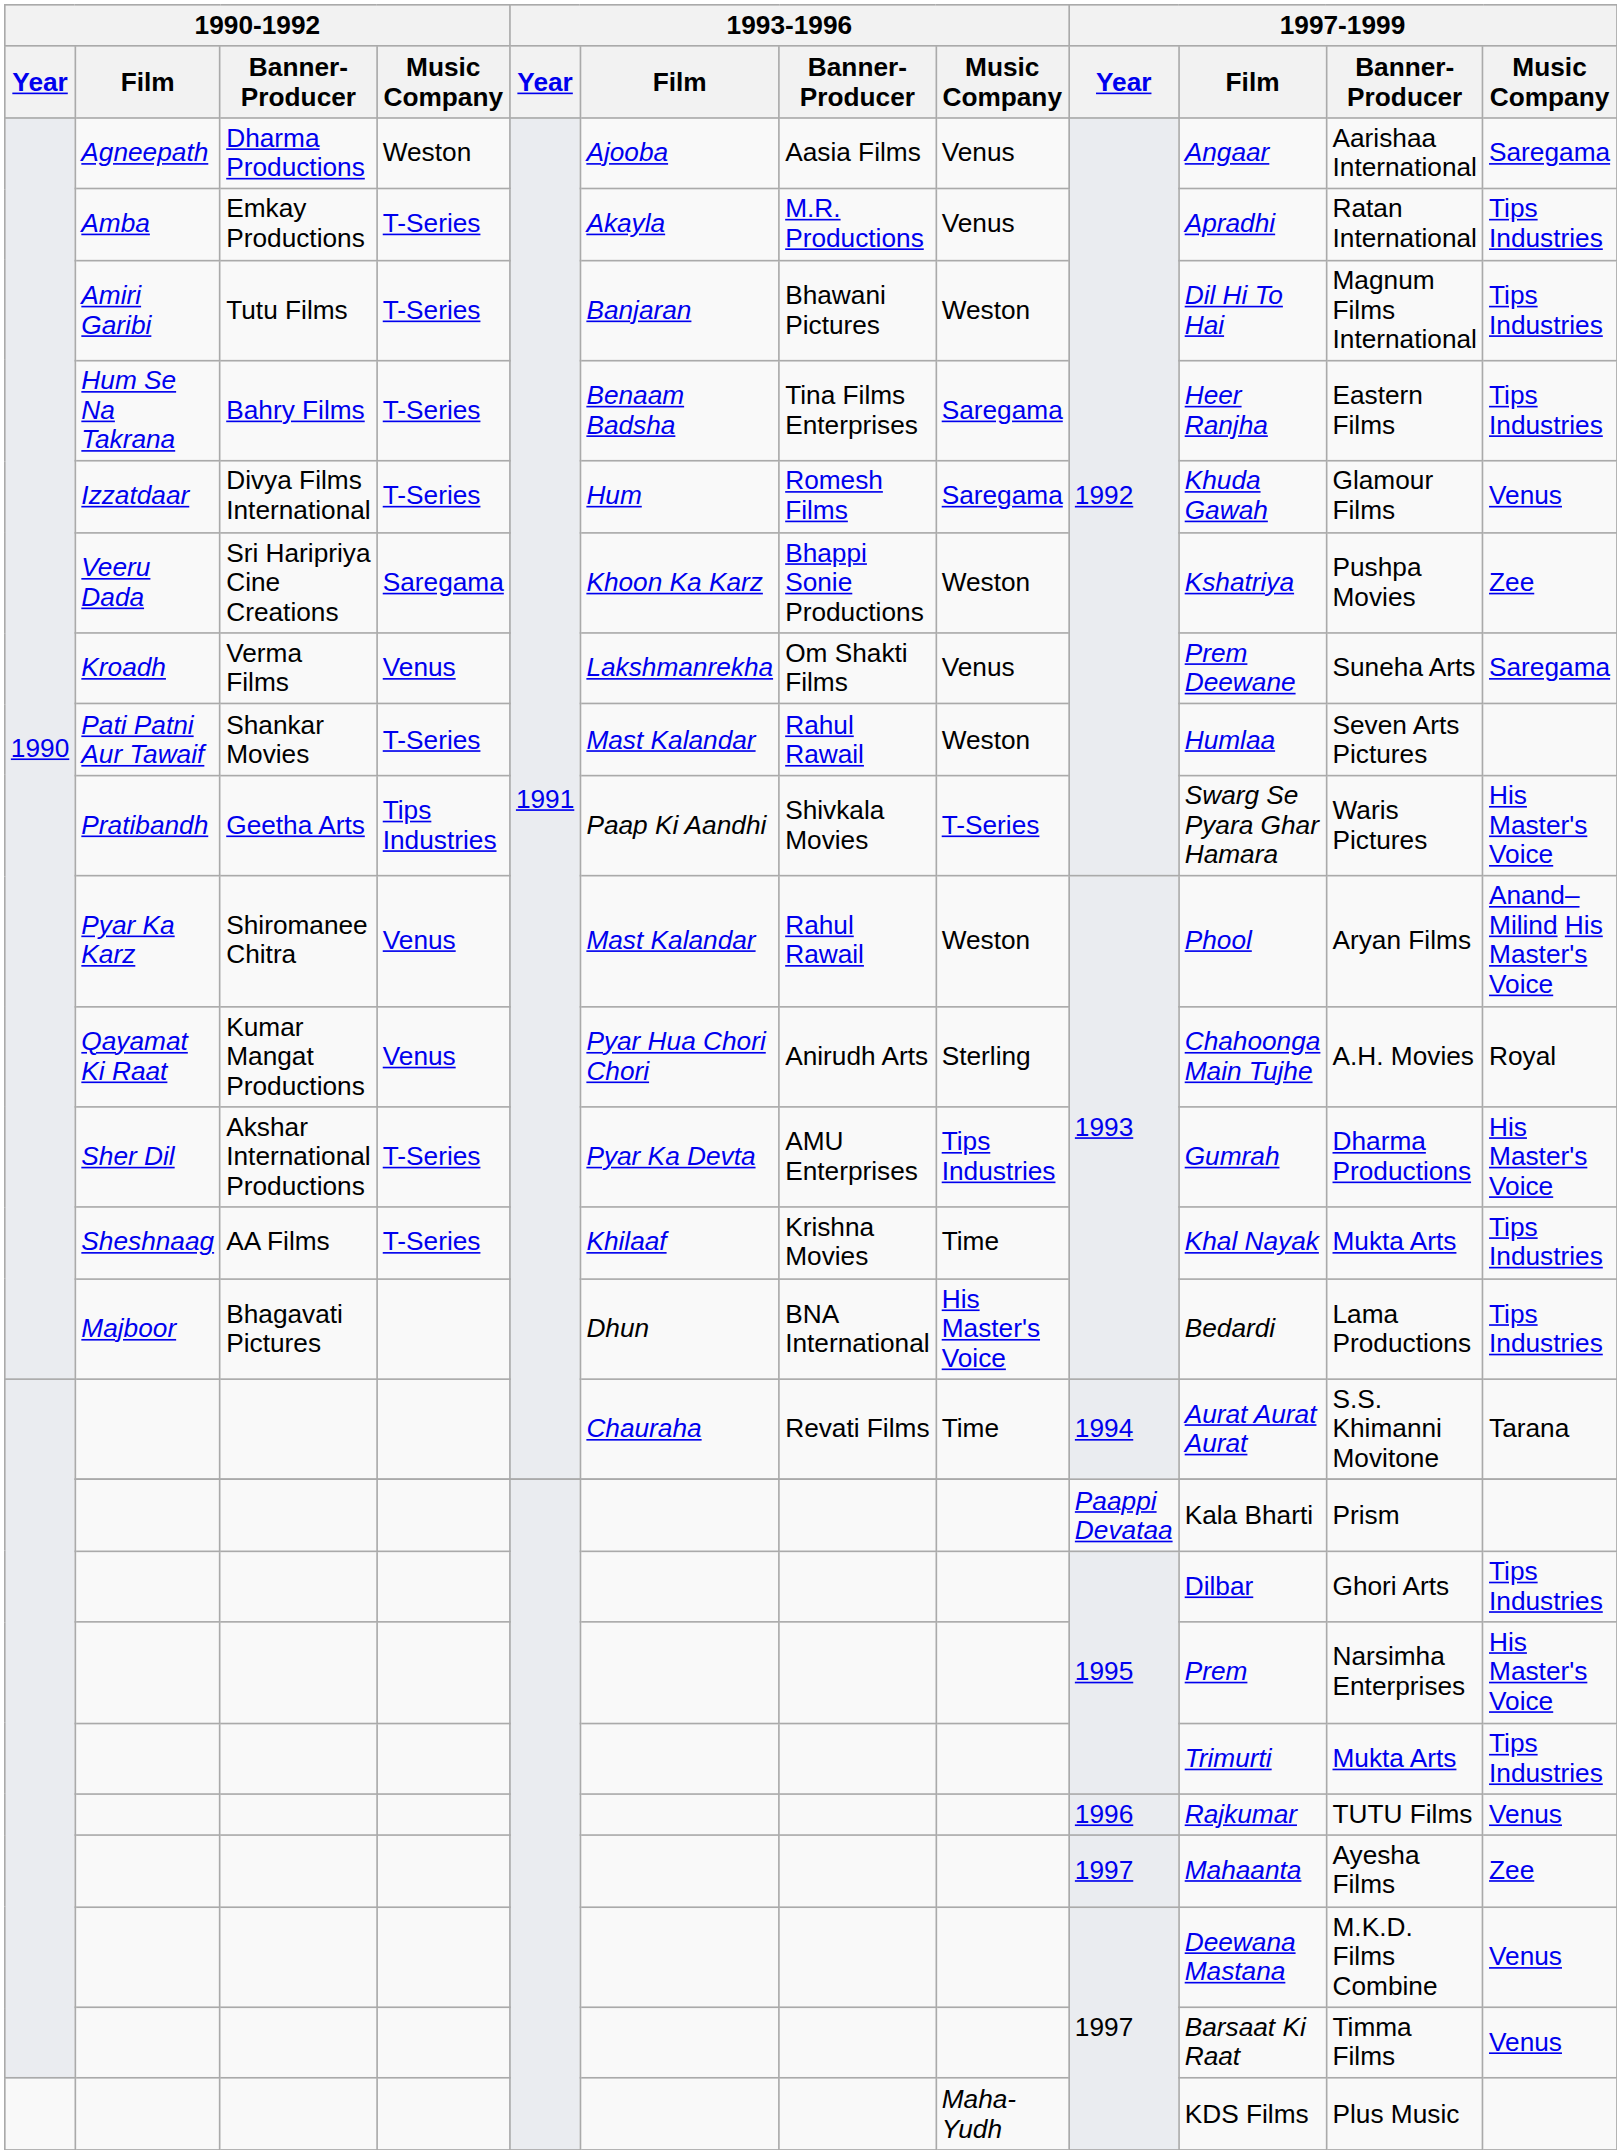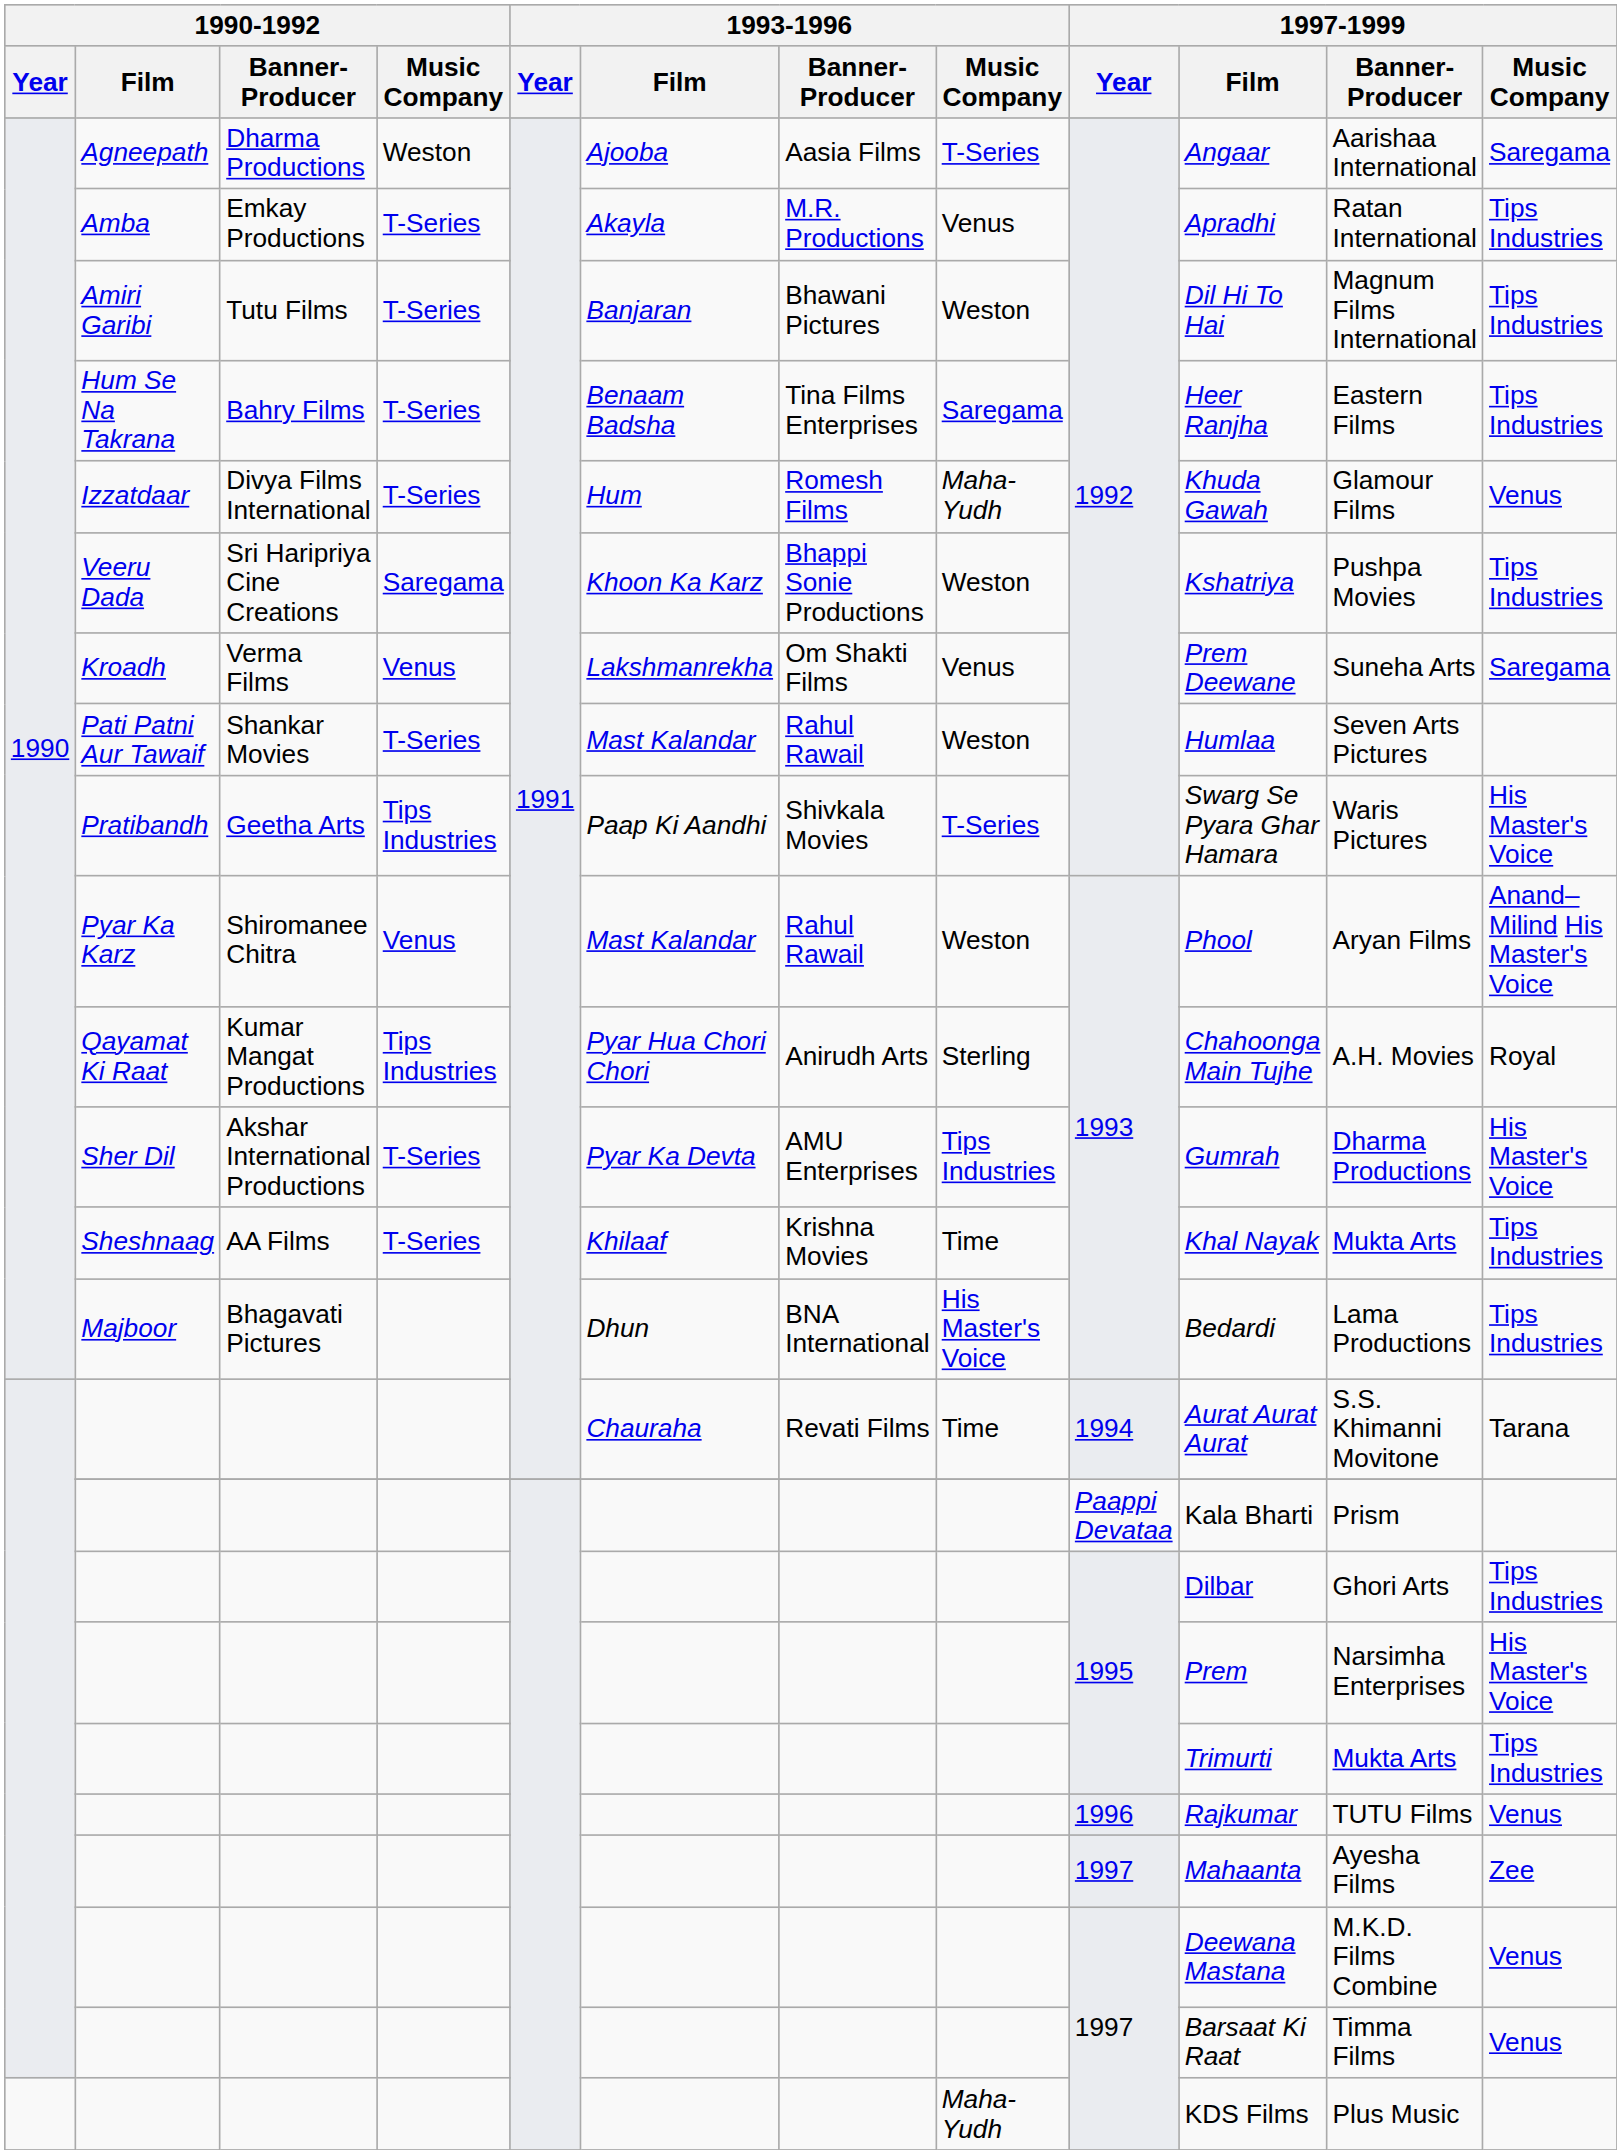 <table class="wikitable">
 <tr>
 <th colspan="4">1990-1992</th>
 <th colspan="4">1993-1996</th>
 <th colspan="4">1997-1999</th>
 </tr>
 <tr>
 <th style=max-width:2em><a href='#'>Year</a></th>
 <th>Film</th>
 <th>Banner-Producer</th>
 <th>Music Company</th>
 <th style=max-width:2em><a href='#'>Year</a></th>
 <th>Film</th>
 <th>Banner-Producer</th>
 <th>Music Company</th>
 <th style=max-width:2em><a href='#'>Year</a></th>
 <th>Film</th>
 <th>Banner-Producer</th>
 <th>Music Company</th>
 </tr>
 <tr>
 <td rowspan="14" style="background:#EAECF0; color:black;"><a href='#'>1990</a></td>
 <td><em><a href='#'>Agneepath</a></em></td>
 <td><a href='#'>Dharma Productions</a></td>
 <td>Weston</td>
 <td rowspan="15" style="background:#EAECF0; color:black;"><a href='#'>1991</a></td>
 <td><em><a href='#'>Ajooba</a></em></td>
 <td>Aasia Films</td>
-<td>Venus</td>
+<td><a href='#'>T-Series</a></td>
 <td rowspan="9" style="background:#EAECF0; color:black;"><a href='#'>1992</a></td>
 <td><em><a href='#'>Angaar</a></em></td>
 <td>Aarishaa International</td>
 <td><a href='#'>Saregama</a></td>
 </tr>
 <tr>
 <td><em><a href='#'>Amba</a></em></td>
 <td>Emkay Productions</td>
 <td><a href='#'>T-Series</a></td>
 <td><em><a href='#'>Akayla</a></em></td>
 <td><a href='#'>M.R. Productions</a></td>
 <td>Venus</td>
 <td><em><a href='#'>Apradhi</a></em></td>
 <td>Ratan International</td>
 <td><a href='#'>Tips Industries</a></td>
 </tr>
 <tr>
 <td><em><a href='#'>Amiri Garibi</a></em></td>
 <td>Tutu Films</td>
 <td><a href='#'>T-Series</a></td>
 <td><em><a href='#'>Banjaran</a></em></td>
 <td>Bhawani Pictures</td>
 <td>Weston</td>
 <td><em><a href='#'>Dil Hi To Hai</a></em></td>
 <td>Magnum Films International</td>
 <td><a href='#'>Tips Industries</a></td>
 </tr>
 <tr>
 <td><em><a href='#'>Hum Se Na Takrana</a></em></td>
 <td><a href='#'>Bahry Films</a></td>
 <td><a href='#'>T-Series</a></td>
 <td><em><a href='#'>Benaam Badsha</a></em></td>
 <td>Tina Films Enterprises</td>
 <td><a href='#'>Saregama</a></td>
 <td><em><a href='#'>Heer Ranjha</a></em></td>
 <td>Eastern Films</td>
 <td><a href='#'>Tips Industries</a></td>
 </tr>
 <tr>
 <td><em><a href='#'>Izzatdaar</a></em></td>
 <td>Divya Films International</td>
 <td><a href='#'>T-Series</a></td>
 <td><em><a href='#'>Hum</a></em></td>
 <td><a href='#'>Romesh Films</a></td>
-<td><a href='#'>Saregama</a></td>
+<td><em>Maha-Yudh</em></td>
 <td><em><a href='#'>Khuda Gawah</a></em></td>
 <td>Glamour Films</td>
 <td><a href='#'>Venus</a></td>
 </tr>
 <tr>
 <td><em><a href='#'>Veeru Dada</a></em></td>
 <td>Sri Haripriya Cine Creations</td>
 <td><a href='#'>Saregama</a></td>
 <td><em><a href='#'>Khoon Ka Karz</a></em></td>
 <td><a href='#'>Bhappi Sonie</a> Productions</td>
 <td>Weston</td>
 <td><em><a href='#'>Kshatriya</a></em></td>
 <td>Pushpa Movies</td>
-<td><a href='#'>Zee</a></td>
+<td><a href='#'>Tips Industries</a></td>
 </tr>
 <tr>
 <td><em><a href='#'>Kroadh</a></em></td>
 <td>Verma Films</td>
 <td><a href='#'>Venus</a></td>
 <td><em><a href='#'>Lakshmanrekha</a></em></td>
 <td>Om Shakti Films</td>
 <td>Venus</td>
 <td><em><a href='#'>Prem Deewane</a></em></td>
 <td>Suneha Arts</td>
 <td><a href='#'>Saregama</a></td>
 </tr>
 <tr>
 <td><em><a href='#'>Pati Patni Aur Tawaif</a></em></td>
 <td>Shankar Movies</td>
 <td><a href='#'>T-Series</a></td>
 <td><em><a href='#'>Mast Kalandar</a></em></td>
 <td><a href='#'>Rahul Rawail</a></td>
 <td>Weston</td>
 <td><em><a href='#'>Humlaa</a></em></td>
 <td>Seven Arts Pictures</td>
 <td></td>
 </tr>
 <tr>
 <td><em><a href='#'>Pratibandh</a></em></td>
 <td><a href='#'>Geetha Arts</a></td>
 <td><a href='#'>Tips Industries</a></td>
 <td><em>Paap Ki Aandhi</em></td>
 <td>Shivkala Movies</td>
 <td><a href='#'>T-Series</a></td>
 <td><em>Swarg Se Pyara Ghar Hamara</em></td>
 <td>Waris Pictures</td>
 <td><a href='#'>His Master's Voice</a></td>
 </tr>
 <tr>
 <td><em><a href='#'>Pyar Ka Karz</a></em></td>
 <td>Shiromanee Chitra</td>
 <td><a href='#'>Venus</a></td>
 <td><em><a href='#'>Mast Kalandar</a></em></td>
 <td><a href='#'>Rahul Rawail</a></td>
 <td>Weston</td>
 <td rowspan="5" style="background:#EAECF0; color:black;"><a href='#'>1993</a></td>
 <td><em><a href='#'>Phool</a></em></td>
 <td>Aryan Films</td>
 <td><a href='#'>Anand–Milind</a> <a href='#'>His Master's Voice</a></td>
 </tr>
 <tr>
 <td><em><a href='#'>Qayamat Ki Raat</a></em></td>
 <td>Kumar Mangat Productions</td>
-<td><a href='#'>Venus</a></td>
+<td><a href='#'>Tips Industries</a></td>
 <td><em><a href='#'>Pyar Hua Chori Chori</a></em></td>
 <td>Anirudh Arts</td>
 <td>Sterling</td>
 <td><em><a href='#'>Chahoonga Main Tujhe</a></em></td>
 <td>A.H. Movies</td>
 <td>Royal</td>
 </tr>
 <tr>
 <td><em><a href='#'>Sher Dil</a></em></td>
 <td>Akshar International Productions</td>
 <td><a href='#'>T-Series</a></td>
 <td><em><a href='#'>Pyar Ka Devta</a></em></td>
 <td>AMU Enterprises</td>
 <td><a href='#'>Tips Industries</a></td>
 <td><em><a href='#'>Gumrah</a></em></td>
 <td><a href='#'>Dharma Productions</a></td>
 <td><a href='#'>His Master's Voice</a></td>
 </tr>
 <tr>
 <td><em><a href='#'>Sheshnaag</a></em></td>
 <td>AA Films</td>
 <td><a href='#'>T-Series</a></td>
 <td><em><a href='#'>Khilaaf</a></em></td>
 <td>Krishna Movies</td>
 <td>Time</td>
 <td><em><a href='#'>Khal Nayak</a></em></td>
 <td><a href='#'>Mukta Arts</a></td>
 <td><a href='#'>Tips Industries</a></td>
 </tr>
 <tr>
 <td><em><a href='#'>Majboor</a></em></td>
 <td>Bhagavati Pictures</td>
 <td></td>
 <td><em>Dhun</em></td>
 <td>BNA International</td>
 <td><a href='#'>His Master's Voice</a></td>
 <td><em>Bedardi</em></td>
 <td>Lama Productions</td>
 <td><a href='#'>Tips Industries</a></td>
 </tr>
 <tr>
 <td rowspan="10" style="background:#EAECF0; color:black;"></td>
 <td></td>
 <td></td>
 <td></td>
 <td><em><a href='#'>Chauraha</a></em></td>
 <td>Revati Films</td>
 <td>Time</td>
 <td rowspan="2" style="background:#EAECF0; color:black;"><a href='#'>1994</a></td>
 <td><em><a href='#'>Aurat Aurat Aurat</a></em></td>
 <td>S.S. Khimanni Movitone</td>
 <td>Tarana</td>
 </tr>
 <tr>
 </tr>
 <tr>
 <td></td>
 <td></td>
 <td></td>
 <td rowspan="9" style="background:#EAECF0; color:black;"></td>
 <td></td>
 <td></td>
 <td></td>
 <td><em><a href='#'>Paappi Devataa</a></em></td>
 <td>Kala Bharti</td>
 <td>Prism</td>
 <td></td>
 </tr>
 <tr>
 <td></td>
 <td></td>
 <td></td>
 <td></td>
 <td></td>
 <td></td>
 <td rowspan="3" style="background:#EAECF0; color:black;"><a href='#'>1995</a></td>
 <td><a href='#'>Dilbar</a></td>
 <td>Ghori Arts</td>
 <td><a href='#'>Tips Industries</a></td>
 </tr>
 <tr>
 <td></td>
 <td></td>
 <td></td>
 <td></td>
 <td></td>
 <td></td>
 <td><em><a href='#'>Prem</a></em></td>
 <td>Narsimha Enterprises</td>
 <td><a href='#'>His Master's Voice</a></td>
 </tr>
 <tr>
 <td></td>
 <td></td>
 <td></td>
 <td></td>
 <td></td>
 <td></td>
 <td><em><a href='#'>Trimurti</a></em></td>
 <td><a href='#'>Mukta Arts</a></td>
 <td><a href='#'>Tips Industries</a></td>
 </tr>
 <tr>
 <td></td>
 <td></td>
 <td></td>
 <td></td>
 <td></td>
 <td></td>
 <td style="background:#EAECF0; color:black;"><a href='#'>1996</a></td>
 <td><em><a href='#'>Rajkumar</a></em></td>
 <td>TUTU Films</td>
 <td><a href='#'>Venus</a></td>
 </tr>
 <tr>
 <td></td>
 <td></td>
 <td></td>
 <td></td>
 <td></td>
 <td></td>
 <td style="background:#EAECF0; color:black;"><a href='#'>1997</a></td>
 <td><em><a href='#'>Mahaanta</a></em></td>
 <td>Ayesha Films</td>
 <td><a href='#'>Zee</a></td>
 </tr>
 <tr>
 <td></td>
 <td></td>
 <td></td>
 <td></td>
 <td></td>
 <td></td>
 <td rowspan="3" style="background:#EAECF0; color:black;">1997</td>
 <td><em><a href='#'>Deewana Mastana</a></em></td>
 <td>M.K.D. Films Combine</td>
 <td><a href='#'>Venus</a></td>
 </tr>
 <tr>
 <td></td>
 <td></td>
 <td></td>
 <td></td>
 <td></td>
 <td></td>
 <td><em>Barsaat Ki Raat</em></td>
 <td>Timma Films</td>
 <td><a href='#'>Venus</a></td>
 </tr>
 <tr>
 <td></td>
 <td></td>
 <td></td>
 <td></td>
 <td></td>
 <td></td>
 <td><em>Maha-Yudh</em></td>
 <td>KDS Films</td>
 <td>Plus Music</td>
 </tr>
 </table>
